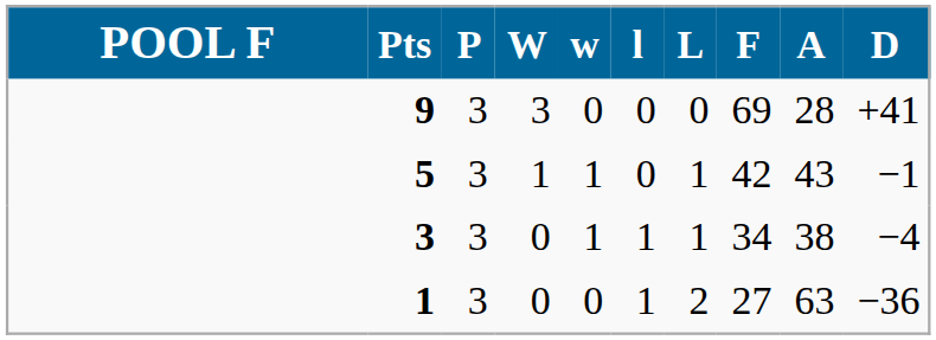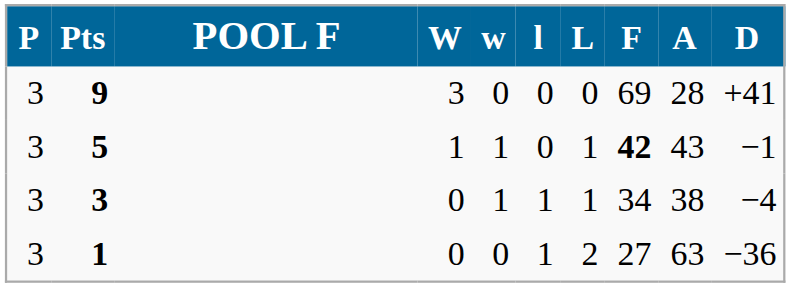 <table align=center cellpadding="3" cellspacing="0" style="background: #f9f9f9; border: 1px #aaa solid; border-collapse: collapse; font-size: 95%;" width=350>
 <tr bgcolor=#006699 style="color:white;">
+<th width=5%>P</th>
+<th width=5%>Pts</th>
 <th width=34% style=font-size:120%><strong>POOL F</strong></th>
-<th width=5%>Pts</th>
-<th width=5%>P</th>
 <th width=5%>W</th>
 <th width=5%>w</th>
 <th width=5%>l</th>
 <th width=5%>L</th>
 <th width=5%>F</th>
 <th width=5%>A</th>
 <th width=5%>D</th>
 </tr>
 <tr align=right>
+<td>3</td>
+<td><strong>9</strong></td>
 <td align=left></td>
-<td><strong>9</strong></td>
-<td>3</td>
 <td>3</td>
 <td>0</td>
 <td>0</td>
 <td>0</td>
 <td>69</td>
 <td>28</td>
 <td>+41</td>
 </tr>
 <tr align=right>
+<td>3</td>
+<td><strong>5</strong></td>
 <td align=left></td>
-<td><strong>5</strong></td>
-<td>3</td>
 <td>1</td>
 <td>1</td>
 <td>0</td>
 <td>1</td>
-<td>42</td>
+<td><strong>42</strong></td>
 <td>43</td>
 <td>−1</td>
 </tr>
 <tr align=right>
+<td>3</td>
+<td><strong>3</strong></td>
 <td align=left></td>
-<td><strong>3</strong></td>
-<td>3</td>
 <td>0</td>
 <td>1</td>
 <td>1</td>
 <td>1</td>
 <td>34</td>
 <td>38</td>
 <td>−4</td>
 </tr>
 <tr align=right>
+<td>3</td>
+<td><strong>1</strong></td>
 <td align=left></td>
-<td><strong>1</strong></td>
-<td>3</td>
 <td>0</td>
 <td>0</td>
 <td>1</td>
 <td>2</td>
 <td>27</td>
 <td>63</td>
 <td>−36</td>
 </tr>
 </table>
